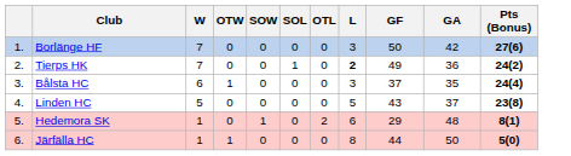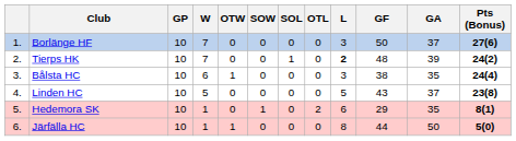 <table class="wikitable">
 <tr>
 <th width="30"></th>
 <th width="200">Club</th>
+<th width="30">GP</th>
 <th width="30">W</th>
 <th width="30">OTW</th>
 <th width="30">SOW</th>
 <th width="30">SOL</th>
 <th width="30">OTL</th>
 <th width="30">L</th>
 <th width="70">GF</th>
 <th width="70">GA</th>
 <th width="70">Pts (Bonus)</th>
 </tr>
 <tr bgcolor="#BCD2EE" align="center">
 <td>1.</td>
 <td align="left"><a href='#'>Borlänge HF</a></td>
+<td>10</td>
 <td>7</td>
 <td>0</td>
 <td>0</td>
 <td>0</td>
 <td>0</td>
 <td>3</td>
 <td>50</td>
-<td>42</td>
+<td>37</td>
 <td><strong>27(6)</strong></td>
 </tr>
 <tr bgcolor="#FFFFFF" align="center">
 <td>2.</td>
 <td align="left"><a href='#'>Tierps HK</a></td>
+<td>10</td>
 <td>7</td>
 <td>0</td>
 <td>0</td>
 <td>1</td>
 <td>0</td>
 <td><strong>2</strong></td>
-<td>49</td>
-<td>36</td>
+<td>48</td>
+<td>39</td>
 <td><strong>24(2)</strong></td>
 </tr>
 <tr bgcolor="#FFFFFF" align="center">
 <td>3.</td>
 <td align="left"><a href='#'>Bålsta HC</a></td>
+<td>10</td>
 <td>6</td>
 <td>1</td>
 <td>0</td>
 <td>0</td>
 <td>0</td>
 <td>3</td>
-<td>37</td>
+<td>38</td>
 <td>35</td>
 <td><strong>24(4)</strong></td>
 </tr>
 <tr bgcolor="#FFFFFF" align="center">
 <td>4.</td>
 <td align="left"><a href='#'>Linden HC</a></td>
+<td>10</td>
 <td>5</td>
 <td>0</td>
 <td>0</td>
 <td>0</td>
 <td>0</td>
 <td>5</td>
 <td>43</td>
 <td>37</td>
 <td><strong>23(8)</strong></td>
 </tr>
 <tr bgcolor="#FFCCCC" align="center">
 <td>5.</td>
 <td align="left"><a href='#'>Hedemora SK</a></td>
+<td>10</td>
 <td>1</td>
 <td>0</td>
 <td>1</td>
 <td>0</td>
 <td>2</td>
 <td>6</td>
 <td>29</td>
-<td>48</td>
+<td>35</td>
 <td><strong>8(1)</strong></td>
 </tr>
 <tr bgcolor="#FFCCCC" align="center">
 <td>6.</td>
 <td align="left"><a href='#'>Järfälla HC</a></td>
+<td>10</td>
 <td>1</td>
 <td>1</td>
 <td>0</td>
 <td>0</td>
 <td>0</td>
 <td>8</td>
 <td>44</td>
 <td>50</td>
 <td><strong>5(0)</strong></td>
 </tr>
 </table>
